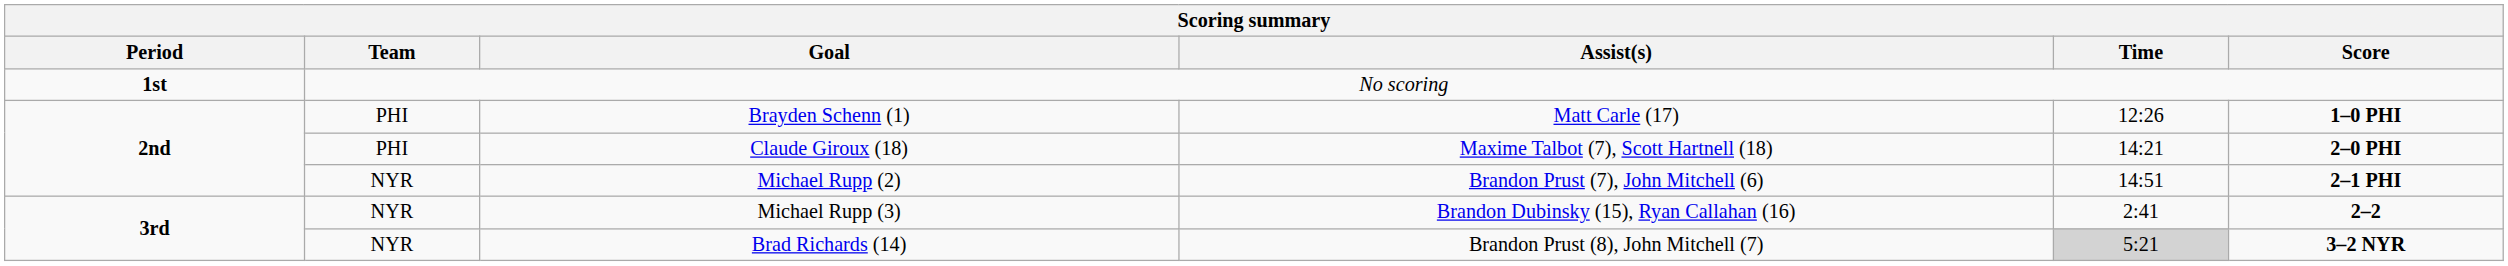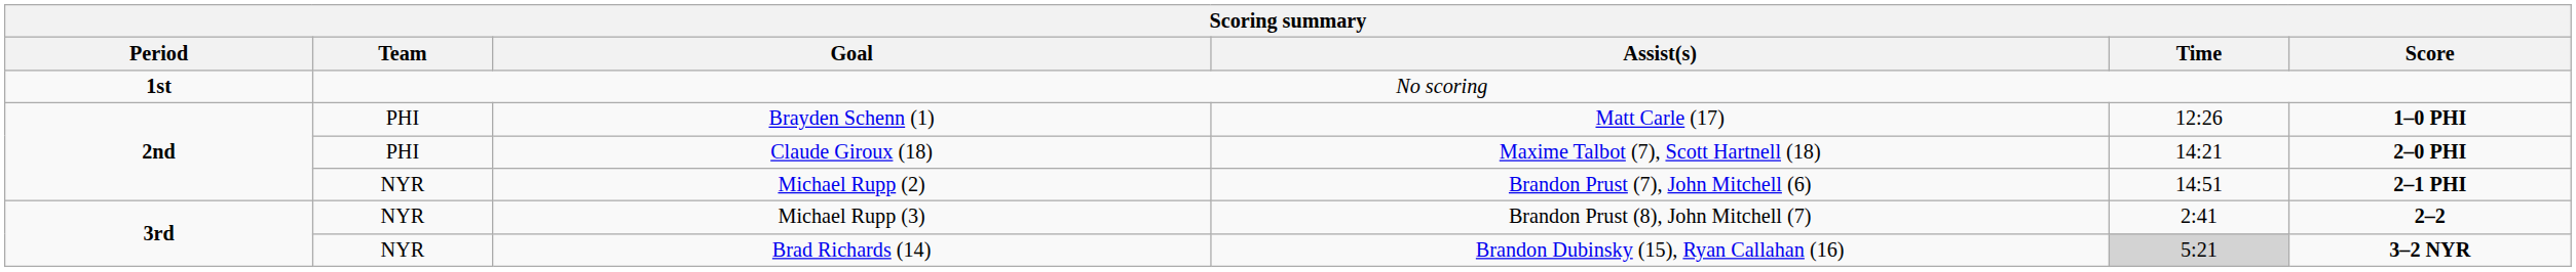 <table style="width:100%;" class="wikitable">
 <tr>
 <th colspan=6>Scoring summary</th>
 </tr>
 <tr>
 <th style="width:12%;">Period</th>
 <th style="width:7%;">Team</th>
 <th style="width:28%;">Goal</th>
 <th style="width:35%;">Assist(s)</th>
 <th style="width:7%;">Time</th>
 <th style="width:11%;">Score</th>
 </tr>
 <tr>
 <td align=center><strong>1st</strong></td>
 <td colspan="5" align=center><em>No scoring</em></td>
 </tr>
 <tr>
 <td align=center rowspan="3"><strong>2nd</strong></td>
 <td align=center>PHI</td>
 <td align=center><a href='#'>Brayden Schenn</a> (1)</td>
 <td align=center><a href='#'>Matt Carle</a> (17)</td>
 <td align=center>12:26</td>
 <td align=center><strong>1–0 PHI</strong></td>
 </tr>
 <tr>
 <td align=center>PHI</td>
 <td align=center><a href='#'>Claude Giroux</a> (18)</td>
 <td align=center><a href='#'>Maxime Talbot</a> (7), <a href='#'>Scott Hartnell</a> (18)</td>
 <td align=center>14:21</td>
 <td align=center><strong>2–0 PHI</strong></td>
 </tr>
 <tr>
 <td align=center>NYR</td>
 <td align=center><a href='#'>Michael Rupp</a> (2)</td>
 <td align=center><a href='#'>Brandon Prust</a> (7), <a href='#'>John Mitchell</a> (6)</td>
 <td align=center>14:51</td>
 <td align=center><strong>2–1 PHI</strong></td>
 </tr>
 <tr>
 <td align=center rowspan="2"><strong>3rd</strong></td>
 <td align=center>NYR</td>
 <td align=center>Michael Rupp (3)</td>
-<td align=center><a href='#'>Brandon Dubinsky</a> (15), <a href='#'>Ryan Callahan</a> (16)</td>
+<td align=center>Brandon Prust (8), John Mitchell (7)</td>
 <td align=center>2:41</td>
 <td align=center><strong>2–2</strong></td>
 </tr>
 <tr>
 <td align=center>NYR</td>
 <td align=center><a href='#'>Brad Richards</a> (14)</td>
-<td align=center>Brandon Prust (8), John Mitchell (7)</td>
+<td align=center><a href='#'>Brandon Dubinsky</a> (15), <a href='#'>Ryan Callahan</a> (16)</td>
 <td align=center style="background: lightgrey;">5:21</td>
 <td align=center><strong>3–2 NYR</strong></td>
 </tr>
 </table>
